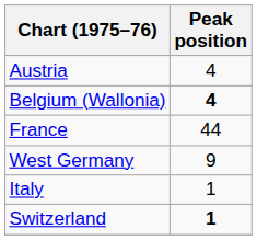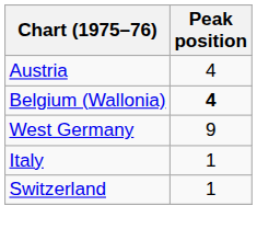 <table class="wikitable">
 <tr>
 <th>Chart (1975–76)</th>
 <th>Peak<br>position</th>
 </tr>
 <tr>
 <td><a href='#'>Austria</a></td>
 <td align="center">4</td>
 </tr>
 <tr>
 <td><a href='#'>Belgium (Wallonia)</a></td>
 <td align="center"><strong>4</strong></td>
 </tr>
 <tr>
-<td><a href='#'>France</a></td>
-<td align="center">44</td>
-</tr>
-<tr>
 <td><a href='#'>West Germany</a></td>
 <td align="center">9</td>
 </tr>
 <tr>
 <td><a href='#'>Italy</a></td>
 <td align="center">1</td>
 </tr>
 <tr>
 <td><a href='#'>Switzerland</a></td>
-<td align="center"><strong>1</strong></td>
+<td align="center">1</td>
 </tr>
 <tr>
 </tr>
 </table>
